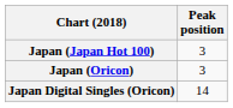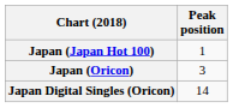 <table class="wikitable sortable plainrowheaders" style="text-align:center">
 <tr>
 <th scope="col">Chart (2018)</th>
 <th scope="col">Peak<br>position</th>
 </tr>
 <tr>
 <th scope="row">Japan (<a href='#'>Japan Hot 100</a>)</th>
-<td>3</td>
+<td>1</td>
 </tr>
 <tr>
 <th scope="row">Japan (<a href='#'>Oricon</a>)</th>
 <td>3</td>
 </tr>
 <tr>
 <th scope="row">Japan Digital Singles (Oricon)</th>
 <td>14</td>
 </tr>
 </table>
